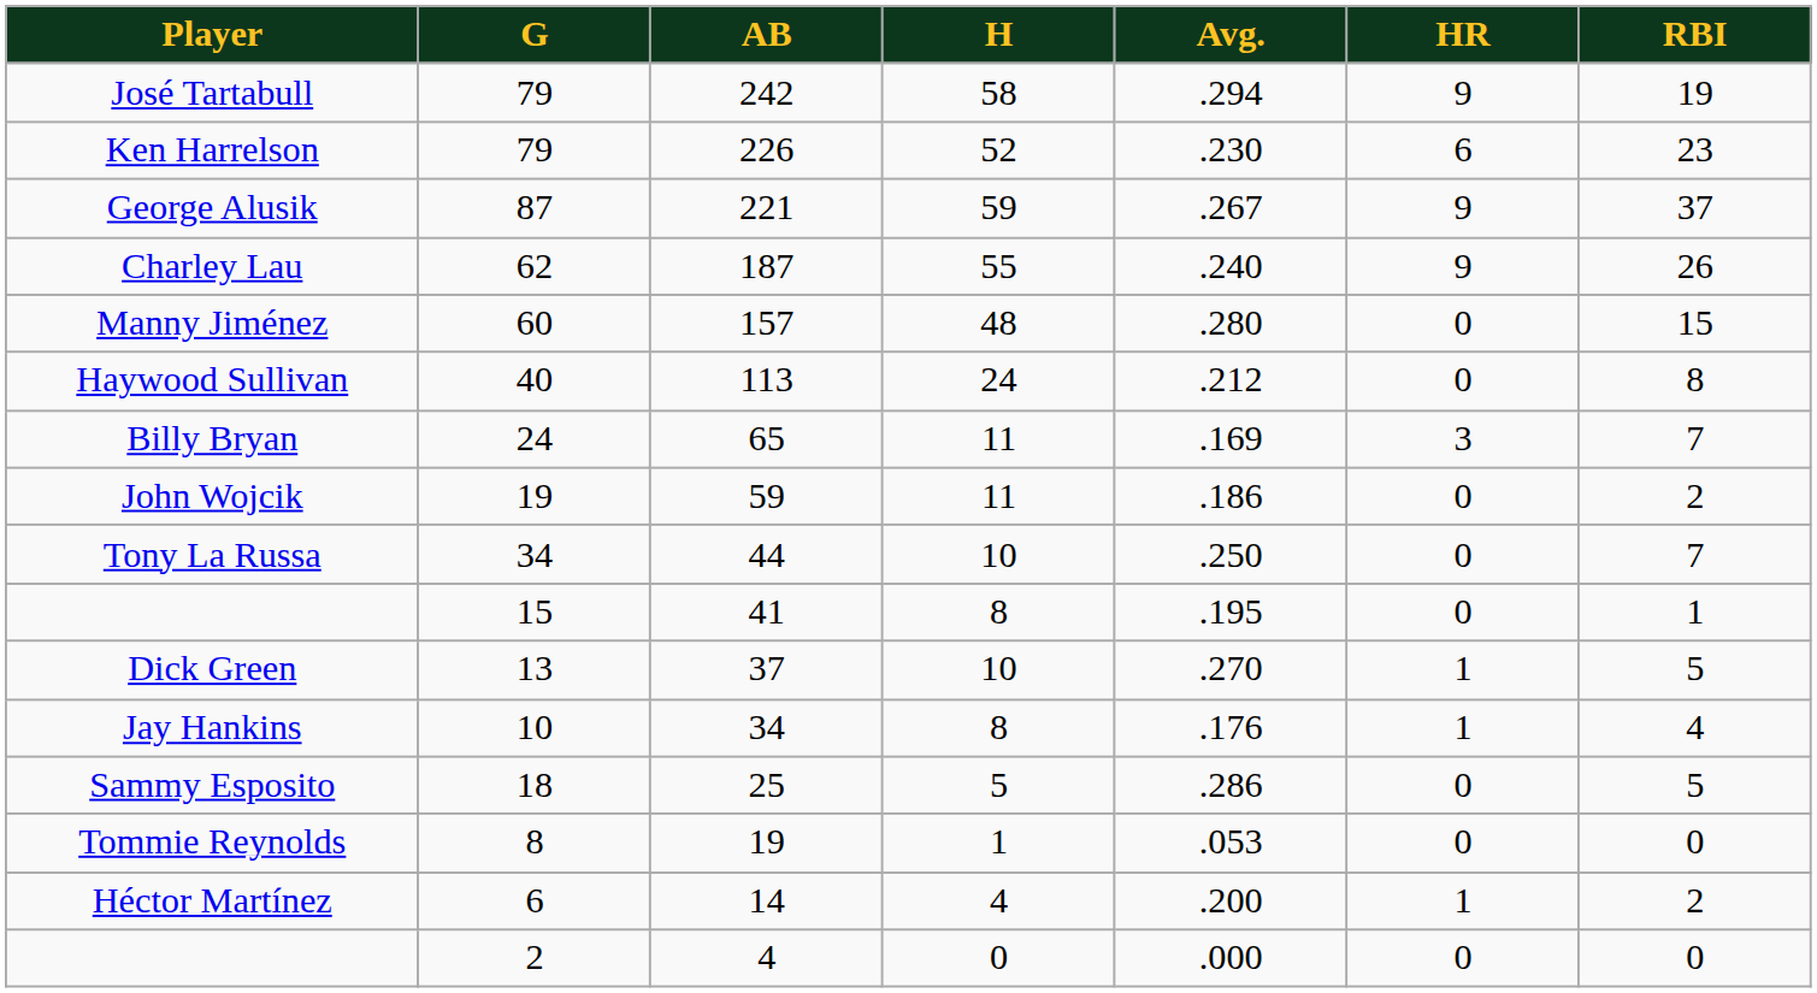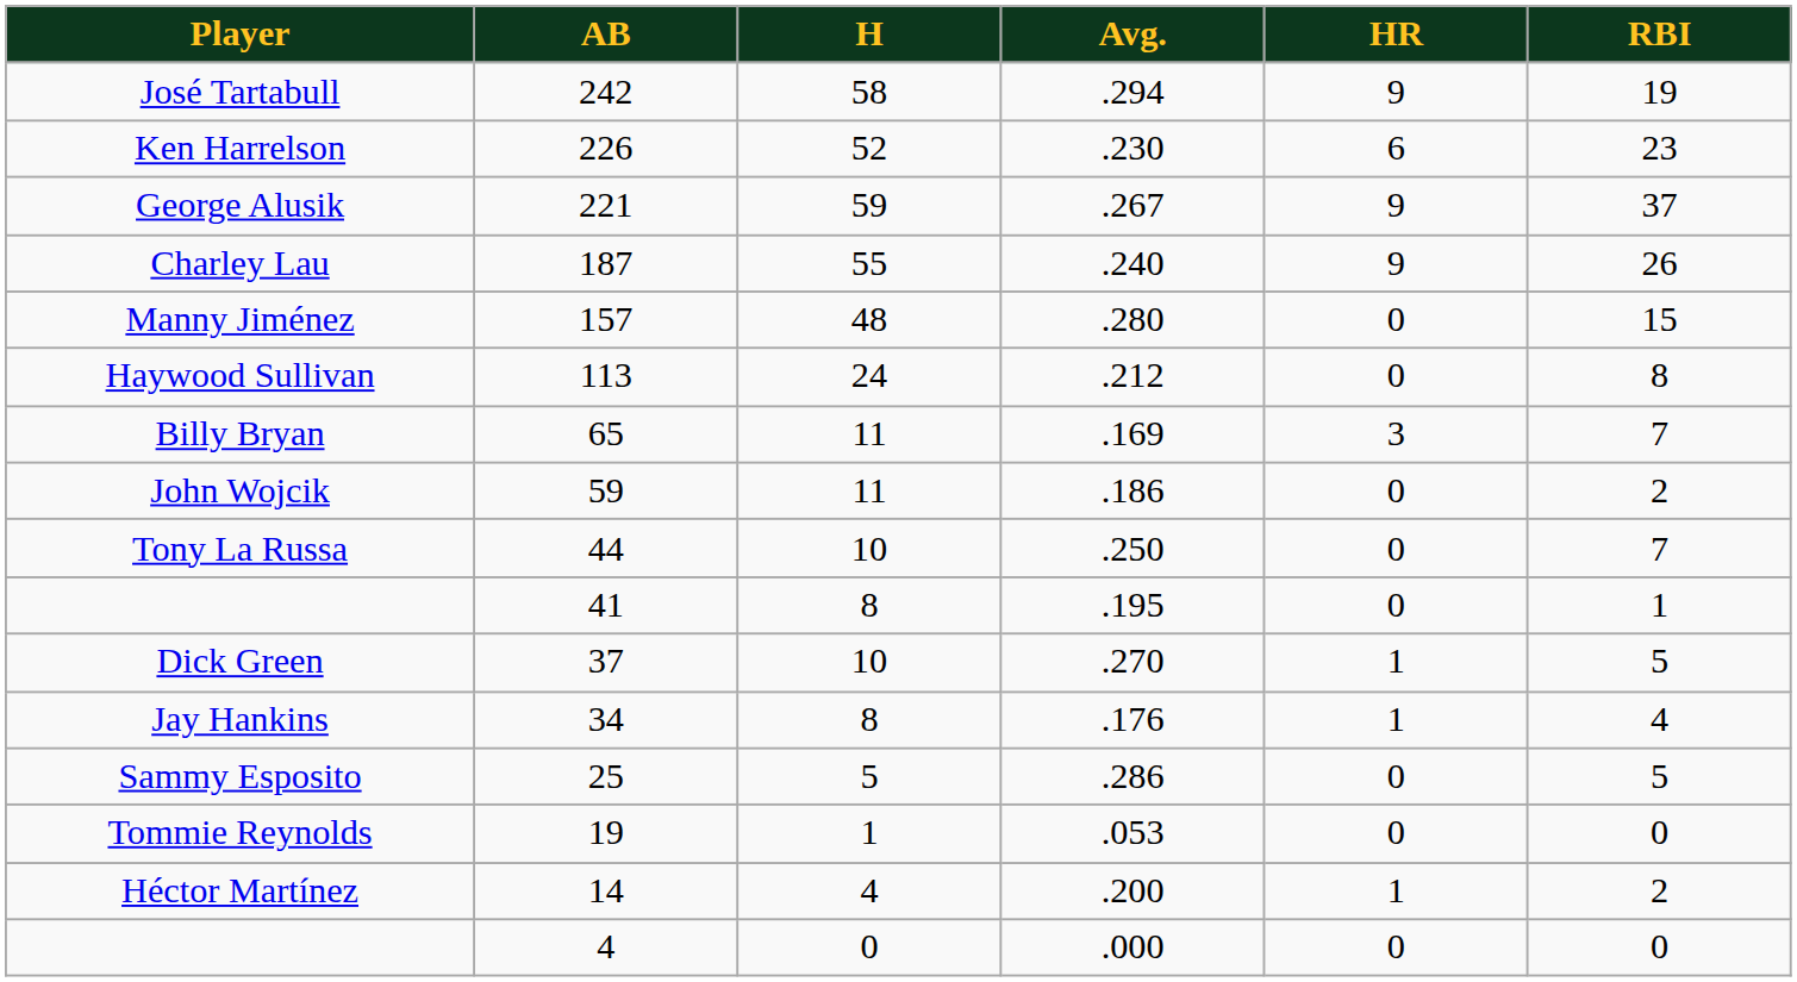 <table class="wikitable sortable">
 <tr>
 <th style="background:#0C371D;color:#ffc322;" width="16%">Player</th>
-<th style="background:#0C371D;color:#ffc322;" width="9%">G</th>
 <th style="background:#0C371D;color:#ffc322;" width="9%">AB</th>
 <th style="background:#0C371D;color:#ffc322;" width="9%">H</th>
 <th style="background:#0C371D;color:#ffc322;" width="9%">Avg.</th>
 <th style="background:#0C371D;color:#ffc322;" width="9%">HR</th>
 <th style="background:#0C371D;color:#ffc322;" width="9%">RBI</th>
 </tr>
 <tr align="center">
 <td><a href='#'>José Tartabull</a></td>
-<td>79</td>
 <td>242</td>
 <td>58</td>
 <td>.294</td>
 <td>9</td>
 <td>19</td>
 </tr>
 <tr align=center>
 <td><a href='#'>Ken Harrelson</a></td>
-<td>79</td>
 <td>226</td>
 <td>52</td>
 <td>.230</td>
 <td>6</td>
 <td>23</td>
 </tr>
 <tr align=center>
 <td><a href='#'>George Alusik</a></td>
-<td>87</td>
 <td>221</td>
 <td>59</td>
 <td>.267</td>
 <td>9</td>
 <td>37</td>
 </tr>
 <tr align=center>
 <td><a href='#'>Charley Lau</a></td>
-<td>62</td>
 <td>187</td>
 <td>55</td>
 <td>.240</td>
 <td>9</td>
 <td>26</td>
 </tr>
 <tr align=center>
 <td><a href='#'>Manny Jiménez</a></td>
-<td>60</td>
 <td>157</td>
 <td>48</td>
 <td>.280</td>
 <td>0</td>
 <td>15</td>
 </tr>
 <tr align=center>
 <td><a href='#'>Haywood Sullivan</a></td>
-<td>40</td>
 <td>113</td>
 <td>24</td>
 <td>.212</td>
 <td>0</td>
 <td>8</td>
 </tr>
 <tr align=center>
 <td><a href='#'>Billy Bryan</a></td>
-<td>24</td>
 <td>65</td>
 <td>11</td>
 <td>.169</td>
 <td>3</td>
 <td>7</td>
 </tr>
 <tr align=center>
 <td><a href='#'>John Wojcik</a></td>
-<td>19</td>
 <td>59</td>
 <td>11</td>
 <td>.186</td>
 <td>0</td>
 <td>2</td>
 </tr>
 <tr align=center>
 <td><a href='#'>Tony La Russa</a></td>
-<td>34</td>
 <td>44</td>
 <td>10</td>
 <td>.250</td>
 <td>0</td>
 <td>7</td>
 </tr>
 <tr align=center>
 <td></td>
-<td>15</td>
 <td>41</td>
 <td>8</td>
 <td>.195</td>
 <td>0</td>
 <td>1</td>
 </tr>
 <tr align="center">
 <td><a href='#'>Dick Green</a></td>
-<td>13</td>
 <td>37</td>
 <td>10</td>
 <td>.270</td>
 <td>1</td>
 <td>5</td>
 </tr>
 <tr align=center>
 <td><a href='#'>Jay Hankins</a></td>
-<td>10</td>
 <td>34</td>
 <td>8</td>
 <td>.176</td>
 <td>1</td>
 <td>4</td>
 </tr>
 <tr align=center>
 <td><a href='#'>Sammy Esposito</a></td>
-<td>18</td>
 <td>25</td>
 <td>5</td>
 <td>.286</td>
 <td>0</td>
 <td>5</td>
 </tr>
 <tr align=center>
 <td><a href='#'>Tommie Reynolds</a></td>
-<td>8</td>
 <td>19</td>
 <td>1</td>
 <td>.053</td>
 <td>0</td>
 <td>0</td>
 </tr>
 <tr align=center>
 <td><a href='#'>Héctor Martínez</a></td>
-<td>6</td>
 <td>14</td>
 <td>4</td>
 <td>.200</td>
 <td>1</td>
 <td>2</td>
 </tr>
 <tr align=center>
 <td></td>
-<td>2</td>
 <td>4</td>
 <td>0</td>
 <td>.000</td>
 <td>0</td>
 <td>0</td>
 </tr>
 </table>
